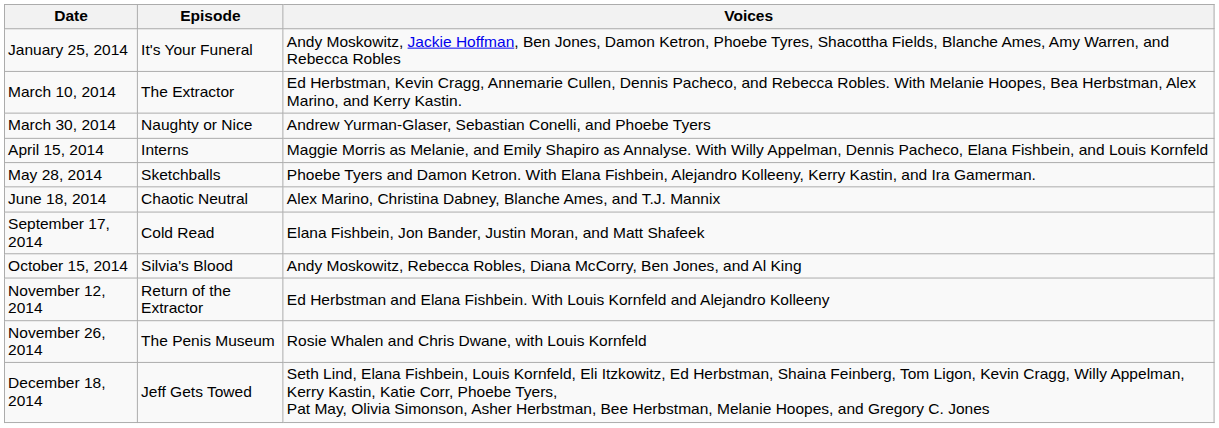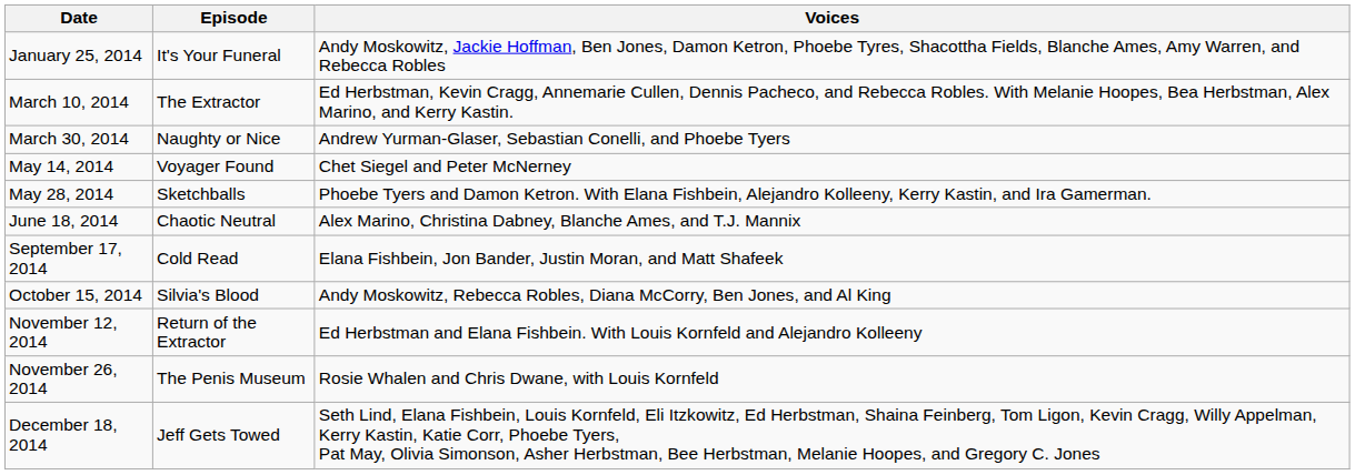 <table class="wikitable mw-collapsible mw-collapsed">
 <tr>
 <th>Date</th>
 <th>Episode</th>
 <th>Voices</th>
 </tr>
 <tr>
 <td>January 25, 2014</td>
 <td>It's Your Funeral</td>
 <td>Andy Moskowitz, <a href='#'>Jackie Hoffman</a>, Ben Jones, Damon Ketron, Phoebe Tyres, Shacottha Fields, Blanche Ames, Amy Warren, and Rebecca Robles</td>
 </tr>
 <tr>
 <td>March 10, 2014</td>
 <td>The Extractor</td>
 <td>Ed Herbstman, Kevin Cragg, Annemarie Cullen, Dennis Pacheco, and Rebecca Robles. With Melanie Hoopes, Bea Herbstman, Alex Marino, and Kerry Kastin.</td>
 </tr>
 <tr>
 <td>March 30, 2014</td>
 <td>Naughty or Nice</td>
 <td>Andrew Yurman-Glaser, Sebastian Conelli, and Phoebe Tyers</td>
 </tr>
 <tr>
-<td>April 15, 2014</td>
-<td>Interns</td>
-<td>Maggie Morris as Melanie, and Emily Shapiro as Annalyse. With Willy Appelman, Dennis Pacheco, Elana Fishbein, and Louis Kornfeld</td>
+<td>May 14, 2014</td>
+<td>Voyager Found</td>
+<td>Chet Siegel and Peter McNerney</td>
 </tr>
 <tr>
 <td>May 28, 2014</td>
 <td>Sketchballs</td>
 <td>Phoebe Tyers and Damon Ketron. With Elana Fishbein, Alejandro Kolleeny, Kerry Kastin, and Ira Gamerman.</td>
 </tr>
 <tr>
 <td>June 18, 2014</td>
 <td>Chaotic Neutral</td>
 <td>Alex Marino, Christina Dabney, Blanche Ames, and T.J. Mannix</td>
 </tr>
 <tr>
 <td>September 17, 2014</td>
 <td>Cold Read</td>
 <td>Elana Fishbein, Jon Bander, Justin Moran, and Matt Shafeek</td>
 </tr>
 <tr>
 <td>October 15, 2014</td>
 <td>Silvia's Blood</td>
 <td>Andy Moskowitz, Rebecca Robles, Diana McCorry, Ben Jones, and Al King</td>
 </tr>
 <tr>
 <td>November 12, 2014</td>
 <td>Return of the Extractor</td>
 <td>Ed Herbstman and Elana Fishbein. With Louis Kornfeld and Alejandro Kolleeny</td>
 </tr>
 <tr>
 <td>November 26, 2014</td>
 <td>The Penis Museum</td>
 <td>Rosie Whalen and Chris Dwane, with Louis Kornfeld</td>
 </tr>
 <tr>
 <td>December 18, 2014</td>
 <td>Jeff Gets Towed</td>
 <td>Seth Lind, Elana Fishbein, Louis Kornfeld, Eli Itzkowitz, Ed Herbstman, Shaina Feinberg, Tom Ligon, Kevin Cragg, Willy Appelman, Kerry Kastin, Katie Corr, Phoebe Tyers,<br>Pat May, Olivia Simonson, Asher Herbstman, Bee Herbstman, Melanie Hoopes, and Gregory C. Jones</td>
 </tr>
 </table>
